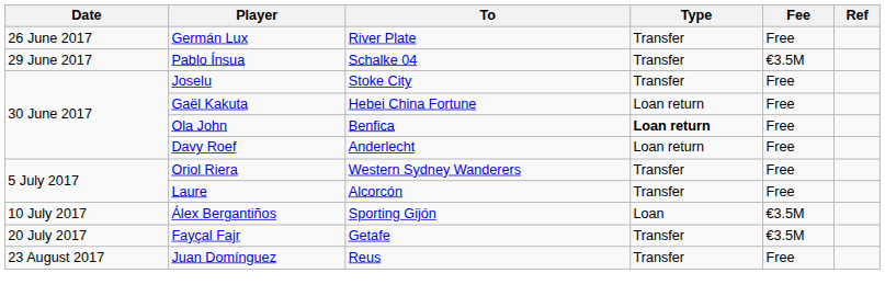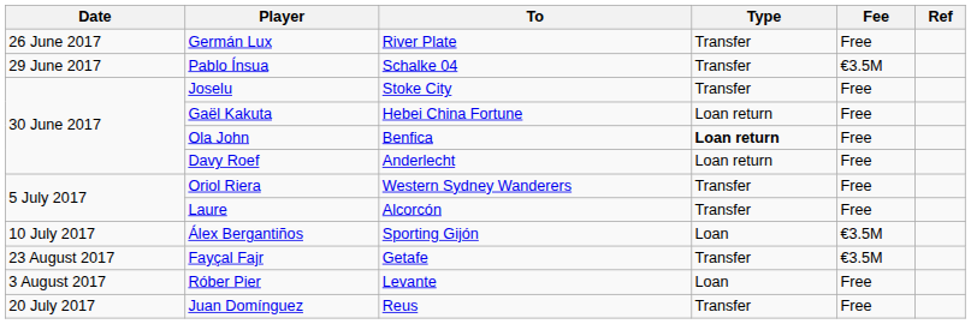 <table class="wikitable" style="width:80%;">
 <tr>
 <th>Date</th>
 <th>Player</th>
 <th>To</th>
 <th>Type</th>
 <th>Fee</th>
 <th>Ref</th>
 </tr>
 <tr>
 <td>26 June 2017</td>
 <td> <a href='#'>Germán Lux</a></td>
 <td> <a href='#'>River Plate</a></td>
 <td>Transfer</td>
 <td>Free</td>
 <td></td>
 </tr>
 <tr>
 <td>29 June 2017</td>
 <td> <a href='#'>Pablo Ínsua</a></td>
 <td> <a href='#'>Schalke 04</a></td>
 <td>Transfer</td>
 <td>€3.5M</td>
 <td></td>
 </tr>
 <tr>
 <td rowspan="4">30 June 2017</td>
 <td> <a href='#'>Joselu</a></td>
 <td> <a href='#'>Stoke City</a></td>
 <td>Transfer</td>
 <td>Free</td>
 <td></td>
 </tr>
 <tr>
 <td> <a href='#'>Gaël Kakuta</a></td>
 <td> <a href='#'>Hebei China Fortune</a></td>
 <td>Loan return</td>
 <td>Free</td>
 <td></td>
 </tr>
 <tr>
 <td> <a href='#'>Ola John</a></td>
 <td> <a href='#'>Benfica</a></td>
 <td><strong>Loan return</strong></td>
 <td>Free</td>
 <td></td>
 </tr>
 <tr>
 <td> <a href='#'>Davy Roef</a></td>
 <td> <a href='#'>Anderlecht</a></td>
 <td>Loan return</td>
 <td>Free</td>
 <td></td>
 </tr>
 <tr>
 <td rowspan="2">5 July 2017</td>
 <td> <a href='#'>Oriol Riera</a></td>
 <td> <a href='#'>Western Sydney Wanderers</a></td>
 <td>Transfer</td>
 <td>Free</td>
 <td></td>
 </tr>
 <tr>
 <td> <a href='#'>Laure</a></td>
 <td> <a href='#'>Alcorcón</a></td>
 <td>Transfer</td>
 <td>Free</td>
 <td></td>
 </tr>
 <tr>
 <td>10 July 2017</td>
 <td> <a href='#'>Álex Bergantiños</a></td>
 <td><a href='#'>Sporting Gijón</a></td>
 <td>Loan</td>
 <td>€3.5M</td>
 <td></td>
 </tr>
 <tr>
-<td>20 July 2017</td>
+<td>23 August 2017</td>
 <td> <a href='#'>Fayçal Fajr</a></td>
 <td> <a href='#'>Getafe</a></td>
 <td>Transfer</td>
 <td>€3.5M</td>
 <td></td>
 </tr>
 <tr>
-<td>23 August 2017</td>
+<td>3 August 2017</td>
+<td> <a href='#'>Róber Pier</a></td>
+<td> <a href='#'>Levante</a></td>
+<td>Loan</td>
+<td>Free</td>
+<td></td>
+</tr>
+<tr>
+<td>20 July 2017</td>
 <td> <a href='#'>Juan Domínguez</a></td>
 <td> <a href='#'>Reus</a></td>
 <td>Transfer</td>
 <td>Free</td>
 <td></td>
 </tr>
 </table>
